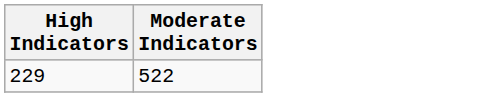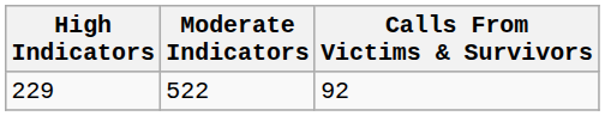 <table class="wikitable sortable mw-collapsible">
 <tr>
 <th class="headerSort" tabindex="0" role="columnheader button" title="Sort ascending">High<br>Indicators</th>
 <th class="headerSort" tabindex="0" role="columnheader button" title="Sort ascending">Moderate<br>Indicators</th>
+<th class="headerSort" tabindex="0" role="columnheader button" title="Sort ascending">Calls From<br>Victims & Survivors</th>
 </tr>
 <tr>
 <td>229</td>
 <td>522</td>
+<td>92</td>
 </tr>
 </table>
